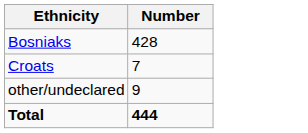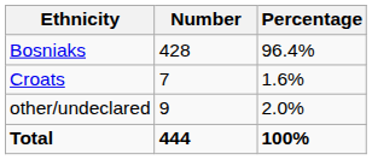 <table class="wikitable">
 <tr>
 <th width="100px">Ethnicity</th>
 <th width="80px">Number</th>
+<th width="80px">Percentage</th>
 </tr>
 <tr>
 <td><a href='#'>Bosniaks</a></td>
 <td>428</td>
+<td>96.4%</td>
 </tr>
 <tr>
 <td><a href='#'>Croats</a></td>
 <td>7</td>
+<td>1.6%</td>
 </tr>
 <tr>
 <td>other/undeclared</td>
 <td>9</td>
+<td>2.0%</td>
 </tr>
 <tr>
 <td><strong>Total</strong></td>
 <td><strong>444</strong></td>
+<td><strong>100%</strong></td>
 </tr>
 </table>
